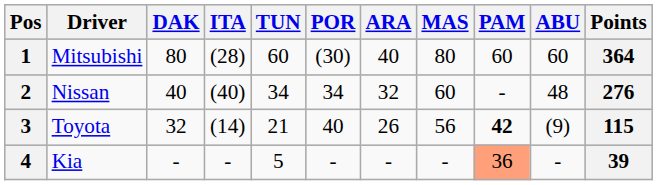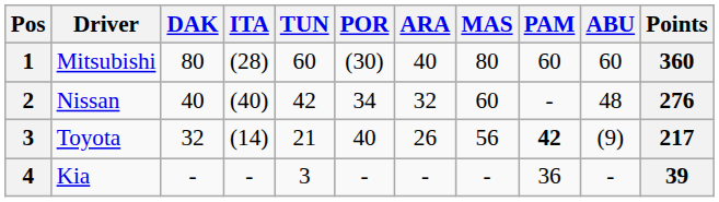 <table class="wikitable" style="font-size: 85%; text-align: center;">
 <tr valign="top">
 <th valign="middle">Pos</th>
 <th valign="middle">Driver</th>
 <th><a href='#'>DAK</a><br></th>
 <th><a href='#'>ITA</a><br></th>
 <th><a href='#'>TUN</a><br></th>
 <th><a href='#'>POR</a><br></th>
 <th><a href='#'>ARA</a><br></th>
 <th><a href='#'>MAS</a><br></th>
 <th><a href='#'>PAM</a><br></th>
 <th><a href='#'>ABU</a><br></th>
 <th valign="middle">Points</th>
 </tr>
 <tr>
 <th>1</th>
 <td align=left> <a href='#'>Mitsubishi</a></td>
 <td>80</td>
 <td>(28)</td>
 <td>60</td>
 <td>(30)</td>
 <td>40</td>
 <td>80</td>
 <td>60</td>
 <td>60</td>
-<th>364</th>
+<th>360</th>
 </tr>
 <tr>
 <th>2</th>
 <td align=left> <a href='#'>Nissan</a></td>
 <td>40</td>
 <td>(40)</td>
-<td>34</td>
+<td>42</td>
 <td>34</td>
 <td>32</td>
 <td>60</td>
 <td>-</td>
 <td>48</td>
 <th>276</th>
 </tr>
 <tr>
 <th>3</th>
 <td align=left> <a href='#'>Toyota</a></td>
 <td>32</td>
 <td>(14)</td>
 <td>21</td>
 <td>40</td>
 <td>26</td>
 <td>56</td>
 <td><strong>42</strong></td>
 <td>(9)</td>
-<th>115</th>
+<th>217</th>
 </tr>
 <tr>
 <th>4</th>
 <td align=left> <a href='#'>Kia</a></td>
 <td>-</td>
 <td>-</td>
-<td>5</td>
+<td>3</td>
 <td>-</td>
 <td>-</td>
 <td>-</td>
-<td style="background: lightsalmon;">36</td>
+<td>36</td>
 <td>-</td>
 <th>39</th>
 </tr>
 </table>
